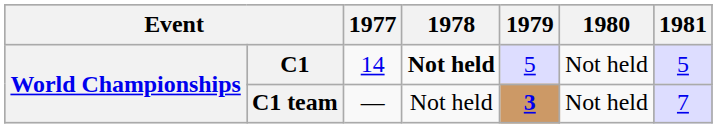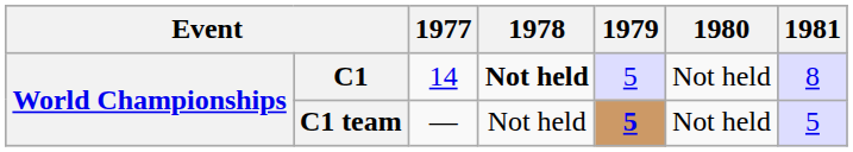 <table class="wikitable plainrowheaders" style=font-size:90%>
 <tr>
 <th scope="col" colspan=2>Event</th>
 <th scope="col">1977</th>
 <th scope="col">1978</th>
 <th scope="col">1979</th>
 <th scope="col">1980</th>
 <th scope="col">1981</th>
 </tr>
 <tr style="text-align:center;">
 <th scope="row" rowspan=2><a href='#'>World Championships</a></th>
 <th scope="row">C1</th>
 <td><a href='#'>14</a></td>
 <td><strong>Not held</strong></td>
 <td style="background:#ddf;"><a href='#'>5</a></td>
 <td>Not held</td>
-<td style="background:#ddf;"><a href='#'>5</a></td>
+<td style="background:#ddf;"><a href='#'>8</a></td>
 </tr>
 <tr style="text-align:center;">
 <th scope="row">C1 team</th>
 <td>—</td>
 <td>Not held</td>
-<td style="background:#cc9966;"><a href='#'><strong>3</strong></a></td>
+<td style="background:#cc9966;"><a href='#'><strong>5</strong></a></td>
 <td>Not held</td>
-<td style="background:#ddf;"><a href='#'>7</a></td>
+<td style="background:#ddf;"><a href='#'>5</a></td>
 </tr>
 </table>
